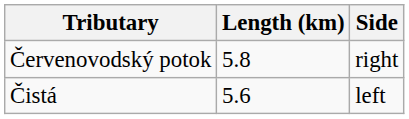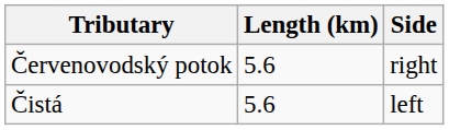 <table class="wikitable">
 <tr>
 <th>Tributary</th>
 <th>Length (km)</th>
 <th>Side</th>
 </tr>
 <tr>
 <td>Červenovodský potok</td>
-<td>5.8</td>
+<td>5.6</td>
 <td>right</td>
 </tr>
 <tr>
 <td>Čistá</td>
 <td>5.6</td>
 <td>left</td>
 </tr>
 </table>
